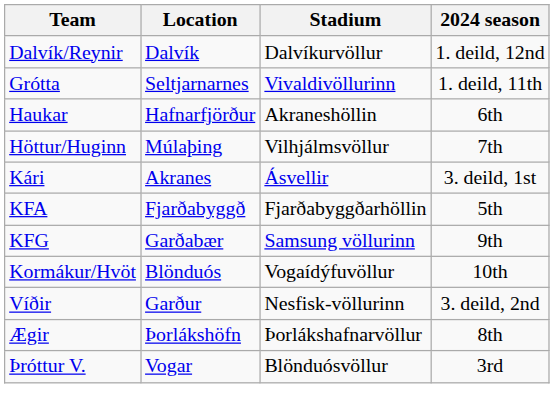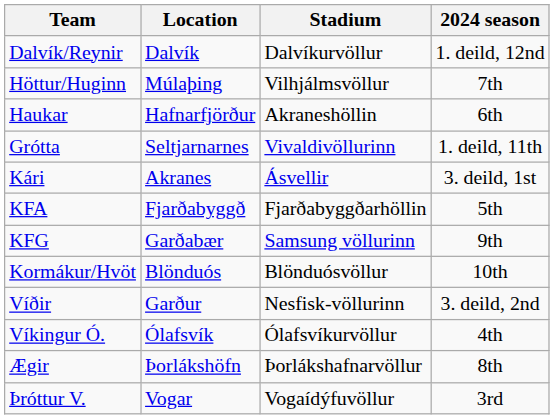 <table class="wikitable sortable">
 <tr>
 <th>Team</th>
 <th>Location</th>
 <th>Stadium</th>
 <th>2024 season</th>
 </tr>
 <tr>
 <td><a href='#'>Dalvík/Reynir</a></td>
 <td><a href='#'>Dalvík</a></td>
 <td>Dalvíkurvöllur</td>
 <td align=center>1. deild, 12nd</td>
 </tr>
 <tr>
-<td><a href='#'>Grótta</a></td>
-<td><a href='#'>Seltjarnarnes</a></td>
-<td><a href='#'>Vivaldivöllurinn</a></td>
-<td align=center>1. deild, 11th</td>
+<td><a href='#'>Höttur/Huginn</a></td>
+<td><a href='#'>Múlaþing</a></td>
+<td>Vilhjálmsvöllur</td>
+<td align=center>7th</td>
 </tr>
 <tr>
 <td><a href='#'>Haukar</a></td>
 <td><a href='#'>Hafnarfjörður</a></td>
 <td>Akraneshöllin</td>
 <td align=center>6th</td>
 </tr>
 <tr>
-<td><a href='#'>Höttur/Huginn</a></td>
-<td><a href='#'>Múlaþing</a></td>
-<td>Vilhjálmsvöllur</td>
-<td align=center>7th</td>
+<td><a href='#'>Grótta</a></td>
+<td><a href='#'>Seltjarnarnes</a></td>
+<td><a href='#'>Vivaldivöllurinn</a></td>
+<td align=center>1. deild, 11th</td>
 </tr>
 <tr>
 <td><a href='#'>Kári</a></td>
 <td><a href='#'>Akranes</a></td>
 <td><a href='#'>Ásvellir</a></td>
 <td align=center>3. deild, 1st</td>
 </tr>
 <tr>
 <td><a href='#'>KFA</a></td>
 <td><a href='#'>Fjarðabyggð</a></td>
 <td>Fjarðabyggðarhöllin</td>
 <td align=center>5th</td>
 </tr>
 <tr>
 <td><a href='#'>KFG</a></td>
 <td><a href='#'>Garðabær</a></td>
 <td><a href='#'>Samsung völlurinn</a></td>
 <td align=center>9th</td>
 </tr>
 <tr>
 <td><a href='#'>Kormákur/Hvöt</a></td>
 <td><a href='#'>Blönduós</a></td>
-<td>Vogaídýfuvöllur</td>
+<td>Blönduósvöllur</td>
 <td align=center>10th</td>
 </tr>
 <tr>
 <td><a href='#'>Víðir</a></td>
 <td><a href='#'>Garður</a></td>
 <td>Nesfisk-völlurinn</td>
 <td align=center>3. deild, 2nd</td>
+</tr>
+<tr>
+<td><a href='#'>Víkingur Ó.</a></td>
+<td><a href='#'>Ólafsvík</a></td>
+<td>Ólafsvíkurvöllur</td>
+<td align=center>4th</td>
 </tr>
 <tr>
 <td><a href='#'>Ægir</a></td>
 <td><a href='#'>Þorlákshöfn</a></td>
 <td>Þorlákshafnarvöllur</td>
 <td align=center>8th</td>
 </tr>
 <tr>
 <td><a href='#'>Þróttur V.</a></td>
 <td><a href='#'>Vogar</a></td>
-<td>Blönduósvöllur</td>
+<td>Vogaídýfuvöllur</td>
 <td align=center>3rd</td>
 </tr>
 </table>
